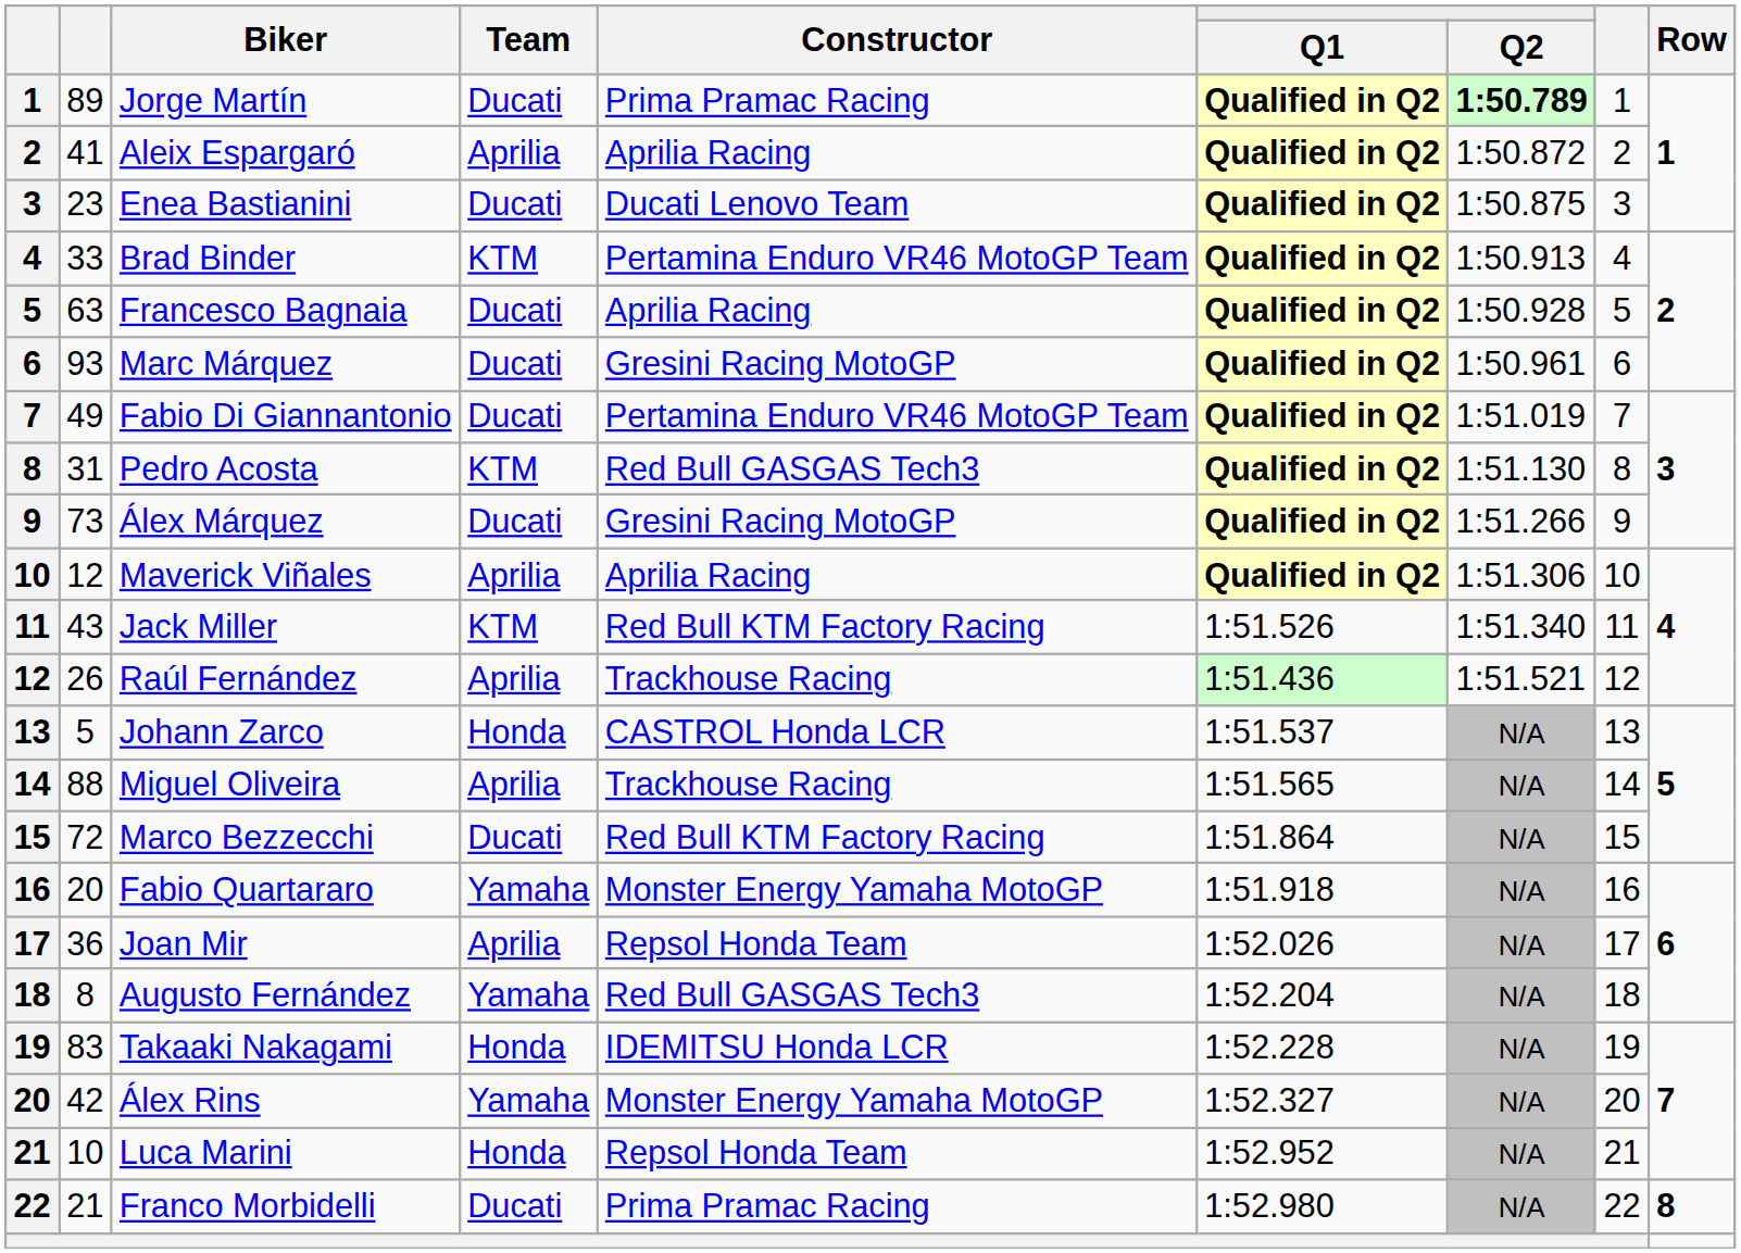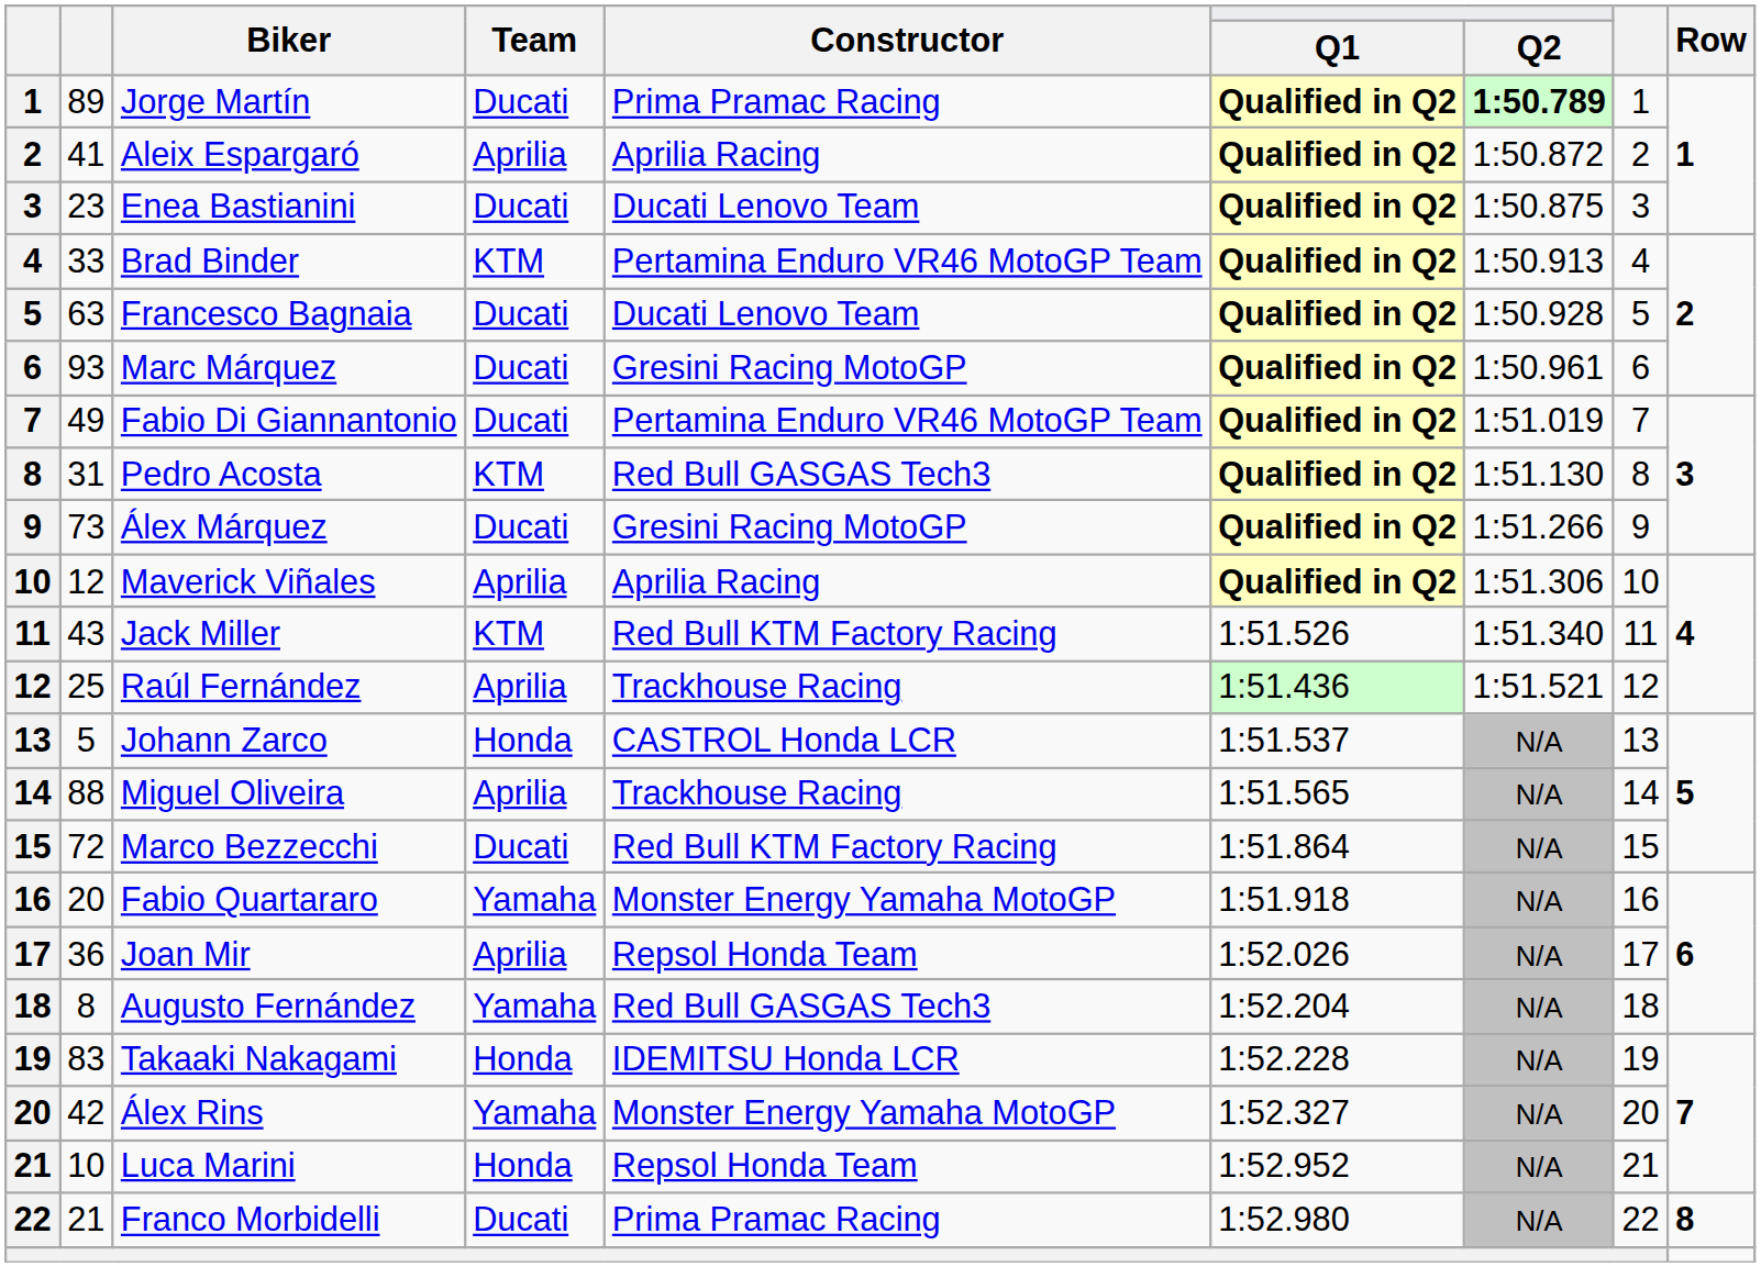 <table class="wikitable sortable" style="font-size: 85%;">
 <tr>
 <th rowspan="2"></th>
 <th rowspan="2"></th>
 <th rowspan="2">Biker</th>
 <th rowspan="2">Team</th>
 <th rowspan="2">Constructor</th>
 <th colspan="2" style="background:#eaecf0; text-align:center;"></th>
 <th rowspan="2"></th>
 <th rowspan="2">Row</th>
 </tr>
 <tr>
 <th scope="col">Q1</th>
 <th scope="col">Q2</th>
 </tr>
 <tr>
 <th scope="row">1</th>
 <td align="center">89</td>
 <td> <a href='#'>Jorge Martín</a></td>
 <td><a href='#'>Ducati</a></td>
 <td><a href='#'>Prima Pramac Racing</a></td>
 <td style="background:#ffffbf;"><strong>Qualified in Q2</strong></td>
 <td style="background:#ccffcc;"><strong>1:50.789</strong></td>
 <td align="center">1</td>
 <td rowspan="3"><strong>1</strong></td>
 </tr>
 <tr>
 <th scope="row">2</th>
 <td align="center">41</td>
 <td> <a href='#'>Aleix Espargaró</a></td>
 <td><a href='#'>Aprilia</a></td>
 <td><a href='#'>Aprilia Racing</a></td>
 <td style="background:#ffffbf;"><strong>Qualified in Q2</strong></td>
 <td>1:50.872</td>
 <td align="center">2</td>
 </tr>
 <tr>
 <th scope="row">3</th>
 <td align="center">23</td>
 <td> <a href='#'>Enea Bastianini</a></td>
 <td><a href='#'>Ducati</a></td>
 <td><a href='#'>Ducati Lenovo Team</a></td>
 <td style="background:#ffffbf;"><strong>Qualified in Q2</strong></td>
 <td>1:50.875</td>
 <td align="center">3</td>
 </tr>
 <tr>
 <th scope="row">4</th>
 <td align="center">33</td>
 <td> <a href='#'>Brad Binder</a></td>
 <td><a href='#'>KTM</a></td>
 <td><a href='#'>Pertamina Enduro VR46 MotoGP Team</a></td>
 <td style="background:#ffffbf;"><strong>Qualified in Q2</strong></td>
 <td>1:50.913</td>
 <td align="center">4</td>
 <td rowspan="3"><strong>2</strong></td>
 </tr>
 <tr>
 <th scope="row">5</th>
 <td align="center">63</td>
 <td> <a href='#'>Francesco Bagnaia</a></td>
 <td><a href='#'>Ducati</a></td>
-<td><a href='#'>Aprilia Racing</a></td>
+<td><a href='#'>Ducati Lenovo Team</a></td>
 <td style="background:#ffffbf;"><strong>Qualified in Q2</strong></td>
 <td>1:50.928</td>
 <td align="center">5</td>
 </tr>
 <tr>
 <th scope="row">6</th>
 <td align="center">93</td>
 <td> <a href='#'>Marc Márquez</a></td>
 <td><a href='#'>Ducati</a></td>
 <td><a href='#'>Gresini Racing MotoGP</a></td>
 <td style="background:#ffffbf;"><strong>Qualified in Q2</strong></td>
 <td>1:50.961</td>
 <td align="center">6</td>
 </tr>
 <tr>
 <th scope="row">7</th>
 <td align="center">49</td>
 <td> <a href='#'>Fabio Di Giannantonio</a></td>
 <td><a href='#'>Ducati</a></td>
 <td><a href='#'>Pertamina Enduro VR46 MotoGP Team</a></td>
 <td style="background:#ffffbf;"><strong>Qualified in Q2</strong></td>
 <td>1:51.019</td>
 <td align="center">7</td>
 <td rowspan="3"><strong>3</strong></td>
 </tr>
 <tr>
 <th scope="row">8</th>
 <td align="center">31</td>
 <td> <a href='#'>Pedro Acosta</a></td>
 <td><a href='#'>KTM</a></td>
 <td><a href='#'>Red Bull GASGAS Tech3</a></td>
 <td style="background:#ffffbf;"><strong>Qualified in Q2</strong></td>
 <td>1:51.130</td>
 <td align="center">8</td>
 </tr>
 <tr>
 <th scope="row">9</th>
 <td align="center">73</td>
 <td> <a href='#'>Álex Márquez</a></td>
 <td><a href='#'>Ducati</a></td>
 <td><a href='#'>Gresini Racing MotoGP</a></td>
 <td style="background:#ffffbf;"><strong>Qualified in Q2</strong></td>
 <td>1:51.266</td>
 <td align="center">9</td>
 </tr>
 <tr>
 <th scope="row">10</th>
 <td align="center">12</td>
 <td> <a href='#'>Maverick Viñales</a></td>
 <td><a href='#'>Aprilia</a></td>
 <td><a href='#'>Aprilia Racing</a></td>
 <td style="background:#ffffbf;"><strong>Qualified in Q2</strong></td>
 <td>1:51.306</td>
 <td align="center">10</td>
 <td rowspan="3"><strong>4</strong></td>
 </tr>
 <tr>
 <th scope="row">11</th>
 <td align="center">43</td>
 <td> <a href='#'>Jack Miller</a></td>
 <td><a href='#'>KTM</a></td>
 <td><a href='#'>Red Bull KTM Factory Racing</a></td>
 <td>1:51.526</td>
 <td>1:51.340</td>
 <td align="center">11</td>
 </tr>
 <tr>
 <th scope="row">12</th>
-<td align="center">26</td>
+<td align="center">25</td>
 <td> <a href='#'>Raúl Fernández</a></td>
 <td><a href='#'>Aprilia</a></td>
 <td><a href='#'>Trackhouse Racing</a></td>
 <td style="background:#ccffcc;">1:51.436</td>
 <td>1:51.521</td>
 <td align="center">12</td>
 </tr>
 <tr>
 <th scope="row">13</th>
 <td align="center">5</td>
 <td> <a href='#'>Johann Zarco</a></td>
 <td><a href='#'>Honda</a></td>
 <td><a href='#'>CASTROL Honda LCR</a></td>
 <td>1:51.537</td>
 <td style="background: silver" align="center" data-sort-value="22"><small>N/A</small></td>
 <td align="center">13</td>
 <td rowspan="3"><strong>5</strong></td>
 </tr>
 <tr>
 <th scope="row">14</th>
 <td align="center">88</td>
 <td> <a href='#'>Miguel Oliveira</a></td>
 <td><a href='#'>Aprilia</a></td>
 <td><a href='#'>Trackhouse Racing</a></td>
 <td>1:51.565</td>
 <td style="background: silver" align="center" data-sort-value="22"><small>N/A</small></td>
 <td align="center">14</td>
 </tr>
 <tr>
 <th scope="row">15</th>
 <td align="center">72</td>
 <td> <a href='#'>Marco Bezzecchi</a></td>
 <td><a href='#'>Ducati</a></td>
 <td><a href='#'>Red Bull KTM Factory Racing</a></td>
 <td>1:51.864</td>
 <td style="background: silver" align="center" data-sort-value="22"><small>N/A</small></td>
 <td align="center">15</td>
 </tr>
 <tr>
 <th scope="row">16</th>
 <td align="center">20</td>
 <td> <a href='#'>Fabio Quartararo</a></td>
 <td><a href='#'>Yamaha</a></td>
 <td><a href='#'>Monster Energy Yamaha MotoGP</a></td>
 <td>1:51.918</td>
 <td style="background: silver" align="center" data-sort-value="22"><small>N/A</small></td>
 <td align="center">16</td>
 <td rowspan="3"><strong>6</strong></td>
 </tr>
 <tr>
 <th scope="row">17</th>
 <td align="center">36</td>
 <td> <a href='#'>Joan Mir</a></td>
 <td><a href='#'>Aprilia</a></td>
 <td><a href='#'>Repsol Honda Team</a></td>
 <td>1:52.026</td>
 <td style="background: silver" align="center" data-sort-value="22"><small>N/A</small></td>
 <td align="center">17</td>
 </tr>
 <tr>
 <th scope="row">18</th>
 <td align="center">8</td>
 <td> <a href='#'>Augusto Fernández</a></td>
 <td><a href='#'>Yamaha</a></td>
 <td><a href='#'>Red Bull GASGAS Tech3</a></td>
 <td>1:52.204</td>
 <td style="background: silver" align="center" data-sort-value="22"><small>N/A</small></td>
 <td align="center">18</td>
 </tr>
 <tr>
 <th scope="row">19</th>
 <td align="center">83</td>
 <td> <a href='#'>Takaaki Nakagami</a></td>
 <td><a href='#'>Honda</a></td>
 <td><a href='#'>IDEMITSU Honda LCR</a></td>
 <td>1:52.228</td>
 <td style="background: silver" align="center" data-sort-value="22"><small>N/A</small></td>
 <td align="center">19</td>
 <td rowspan="3"><strong>7</strong></td>
 </tr>
 <tr>
 <th scope="row">20</th>
 <td align="center">42</td>
 <td> <a href='#'>Álex Rins</a></td>
 <td><a href='#'>Yamaha</a></td>
 <td><a href='#'>Monster Energy Yamaha MotoGP</a></td>
 <td>1:52.327</td>
 <td style="background: silver" align="center" data-sort-value="22"><small>N/A</small></td>
 <td align="center">20</td>
 </tr>
 <tr>
 <th scope="row">21</th>
 <td align="center">10</td>
 <td> <a href='#'>Luca Marini</a></td>
 <td><a href='#'>Honda</a></td>
 <td><a href='#'>Repsol Honda Team</a></td>
 <td>1:52.952</td>
 <td style="background: silver" align="center" data-sort-value="22"><small>N/A</small></td>
 <td align="center">21</td>
 </tr>
 <tr>
 <th scope="row">22</th>
 <td align="center">21</td>
 <td> <a href='#'>Franco Morbidelli</a></td>
 <td><a href='#'>Ducati</a></td>
 <td><a href='#'>Prima Pramac Racing</a></td>
 <td>1:52.980</td>
 <td style="background: silver" align="center" data-sort-value="22"><small>N/A</small></td>
 <td align="center">22</td>
 <td rowspan="1"><strong>8</strong></td>
 </tr>
 <tr>
 <th colspan="8"></th>
 </tr>
 </table>
